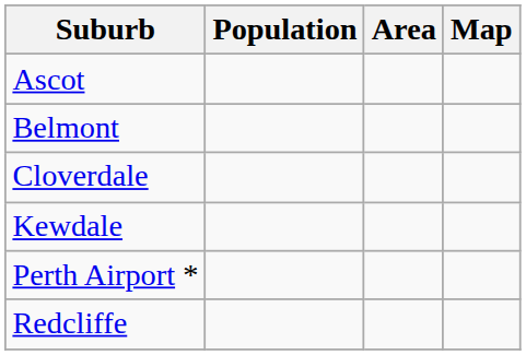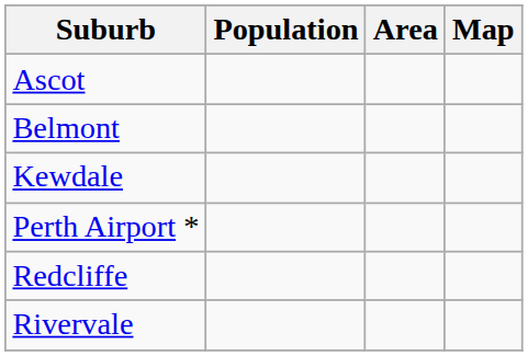 <table class="wikitable sortable">
 <tr>
 <th>Suburb</th>
 <th data-sort-type=number>Population</th>
 <th data-sort-type=number>Area</th>
 <th>Map</th>
 </tr>
 <tr>
 <td><a href='#'>Ascot</a></td>
 <td></td>
 <td></td>
 <td></td>
 </tr>
 <tr>
 <td><a href='#'>Belmont</a></td>
-<td></td>
-<td></td>
-<td></td>
-</tr>
-<tr>
-<td><a href='#'>Cloverdale</a></td>
 <td></td>
 <td></td>
 <td></td>
 </tr>
 <tr>
 <td><a href='#'>Kewdale</a></td>
 <td></td>
 <td></td>
 <td></td>
 </tr>
 <tr>
 <td><a href='#'>Perth Airport</a> *</td>
 <td></td>
 <td></td>
 <td></td>
 </tr>
 <tr>
 <td><a href='#'>Redcliffe</a></td>
 <td></td>
 <td></td>
 <td></td>
 </tr>
+<tr>
+<td><a href='#'>Rivervale</a></td>
+<td></td>
+<td></td>
+<td></td>
+</tr>
 </table>
